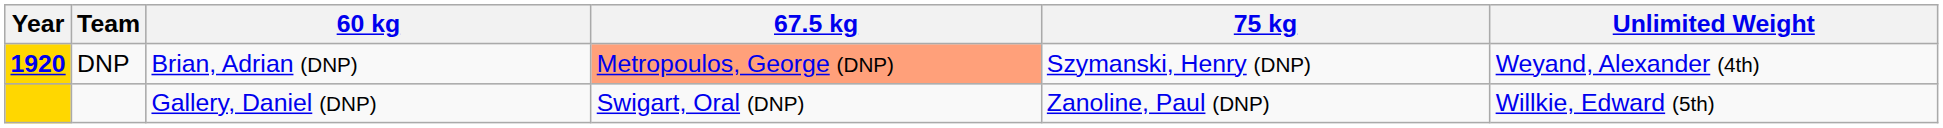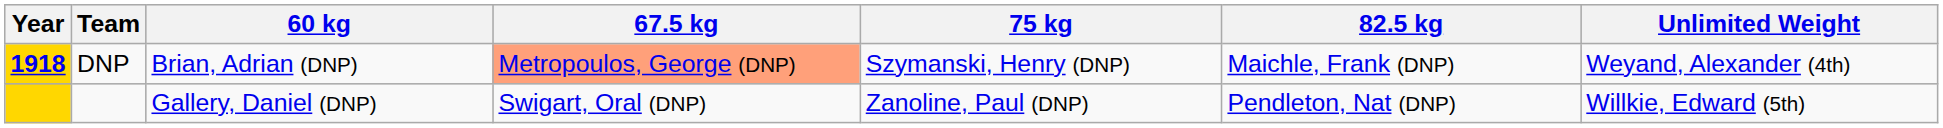 <table class="wikitable sortable" style="font-size: 100%">
 <tr>
 <th>Year</th>
 <th>Team</th>
 <th width=300><a href='#'>60 kg</a></th>
 <th width=300><a href='#'>67.5 kg</a></th>
 <th width=300><a href='#'>75 kg</a></th>
+<th width=300><a href='#'>82.5 kg</a></th>
 <th width=300><a href='#'>Unlimited Weight</a></th>
 </tr>
 <tr>
-<td bgcolor="GOLD"><strong><a href='#'>1920</a></strong></td>
+<td bgcolor="GOLD"><strong><a href='#'>1918</a></strong></td>
 <td>DNP</td>
 <td><a href='#'>Brian, Adrian</a> <small>(DNP)</small></td>
 <td style="background: lightsalmon;"><a href='#'>Metropoulos, George</a> <small> (DNP)</small></td>
 <td><a href='#'>Szymanski, Henry</a> <small> (DNP)</small></td>
+<td><a href='#'>Maichle, Frank</a> <small> (DNP)</small></td>
 <td><a href='#'>Weyand, Alexander</a> <small> (4th)</small></td>
 </tr>
 <tr>
 <td bgcolor="GOLD"></td>
 <td></td>
 <td><a href='#'>Gallery, Daniel</a> <small>(DNP)</small></td>
 <td><a href='#'>Swigart, Oral</a> <small> (DNP)</small></td>
 <td><a href='#'>Zanoline, Paul</a> <small> (DNP)</small></td>
+<td><a href='#'>Pendleton, Nat</a> <small> (DNP)</small></td>
 <td><a href='#'>Willkie, Edward</a> <small> (5th)</small></td>
 </tr>
 </table>
